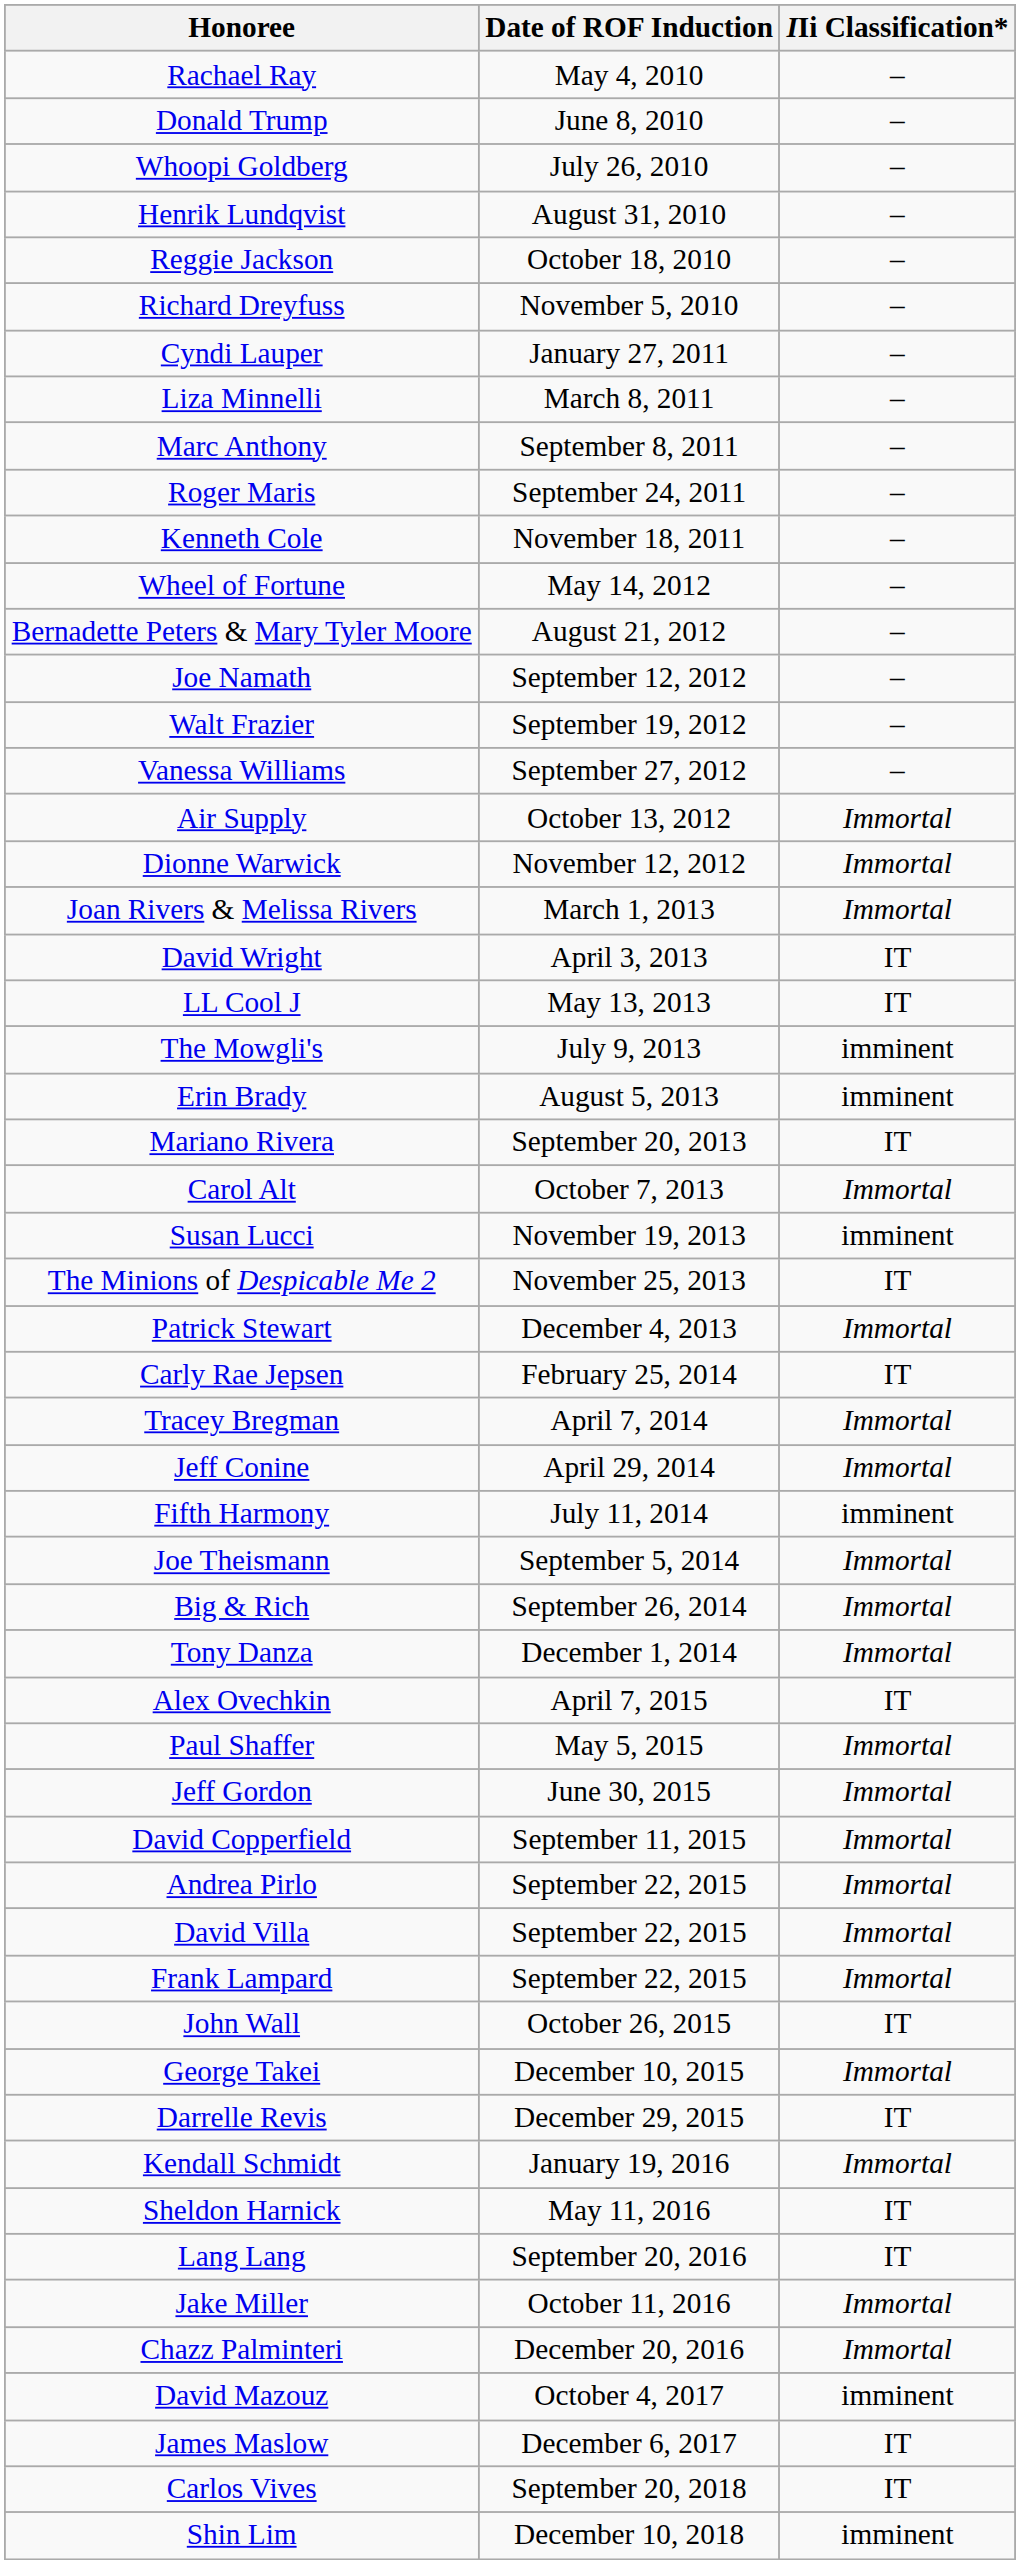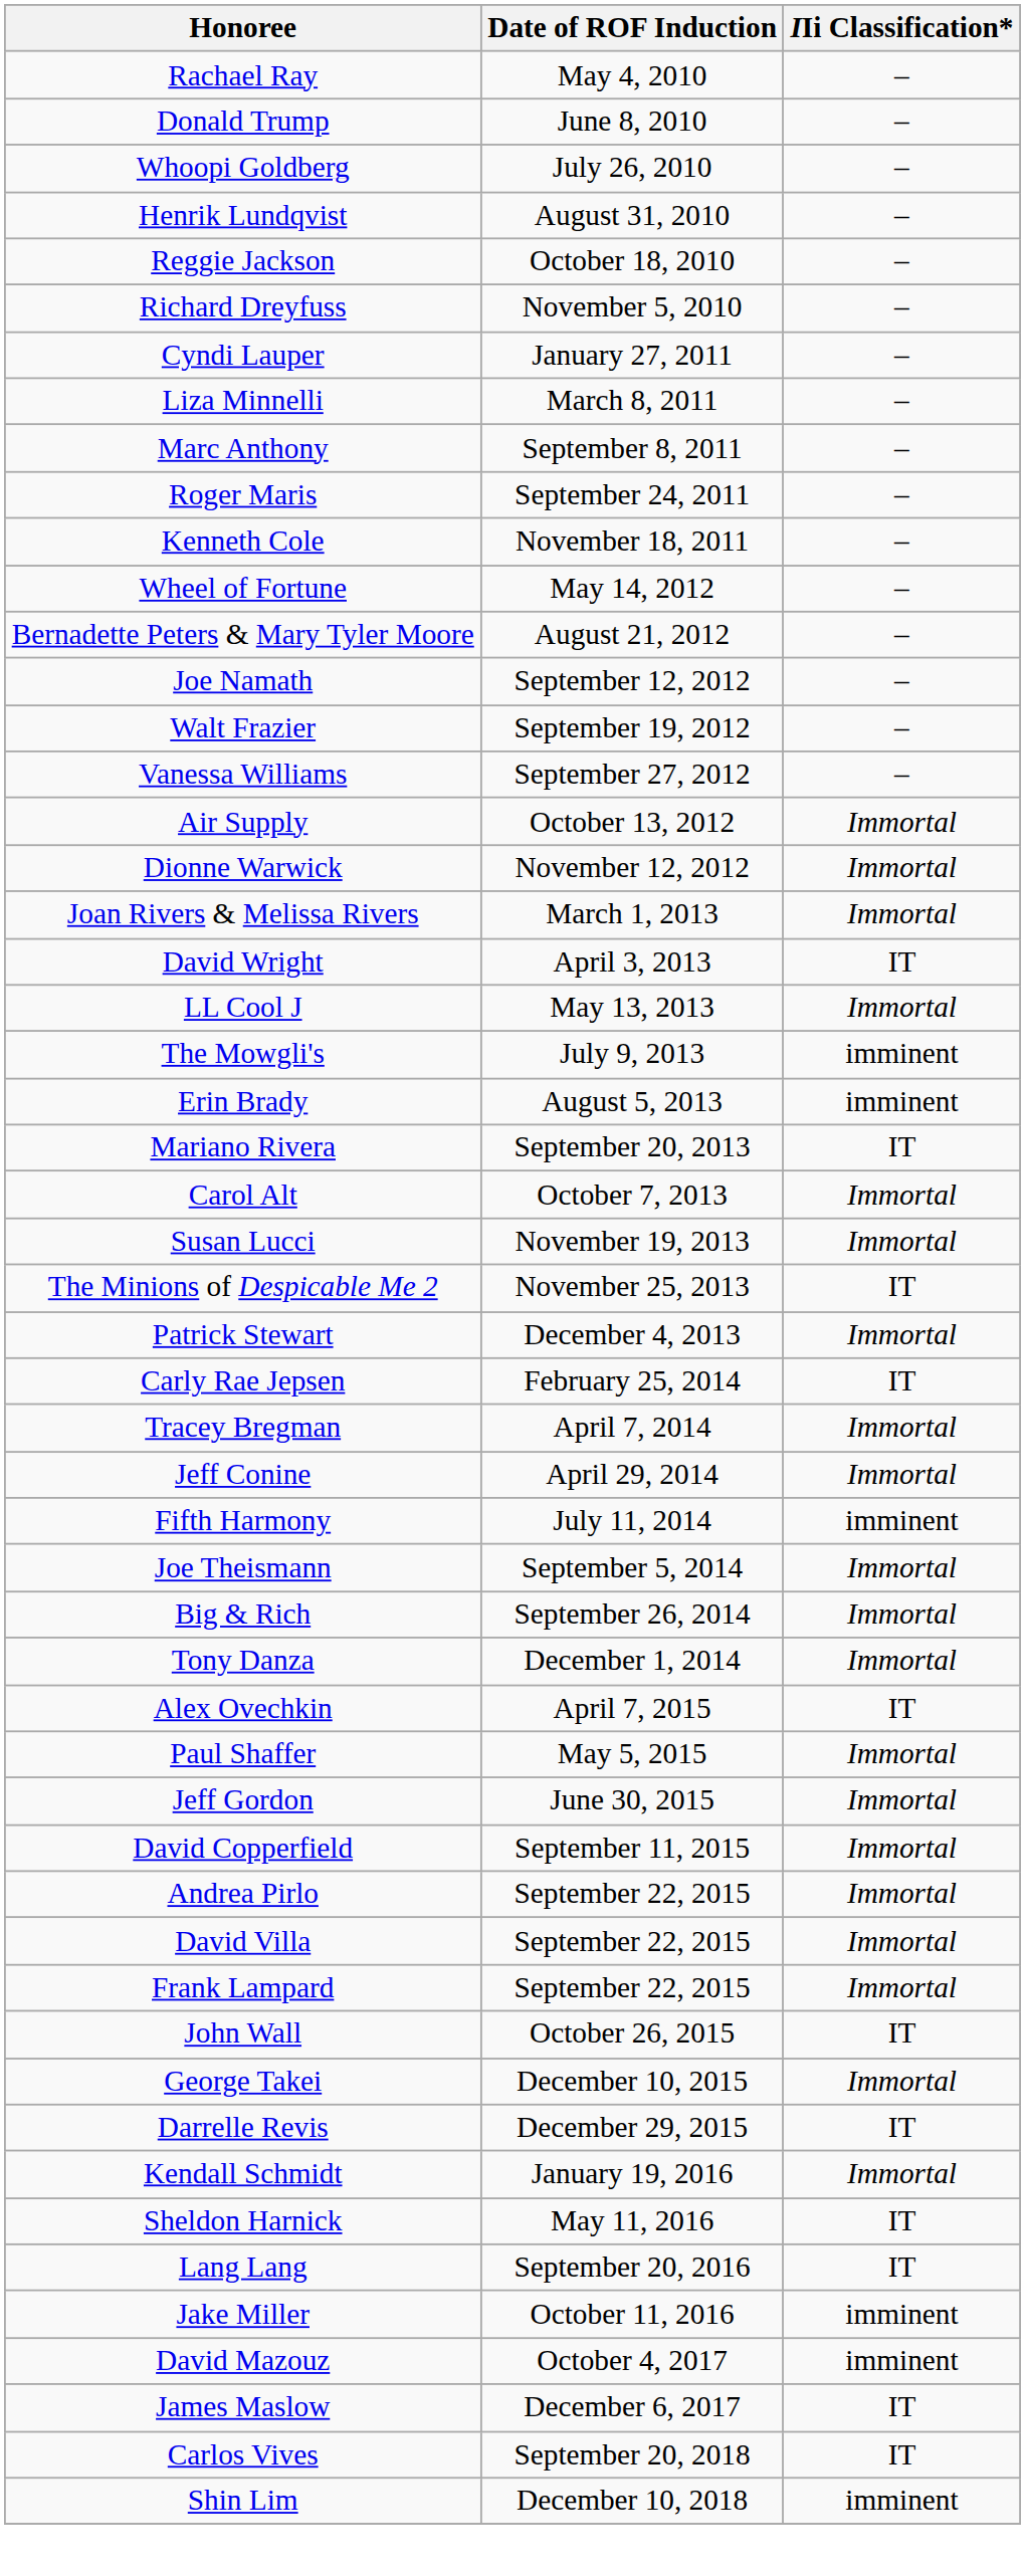 <table class="wikitable sortable" style="text-align:center">
 <tr>
 <th>Honoree</th>
 <th>Date of ROF Induction</th>
 <th><em>I</em>Ii Classification*</th>
 </tr>
 <tr>
 <td><a href='#'>Rachael Ray</a></td>
 <td>May 4, 2010</td>
 <td>–</td>
 </tr>
 <tr>
 <td><a href='#'>Donald Trump</a></td>
 <td>June 8, 2010</td>
 <td>–</td>
 </tr>
 <tr>
 <td><a href='#'>Whoopi Goldberg</a></td>
 <td>July 26, 2010</td>
 <td>–</td>
 </tr>
 <tr>
 <td><a href='#'>Henrik Lundqvist</a></td>
 <td>August 31, 2010</td>
 <td>–</td>
 </tr>
 <tr>
 <td><a href='#'>Reggie Jackson</a></td>
 <td>October 18, 2010</td>
 <td>–</td>
 </tr>
 <tr>
 <td><a href='#'>Richard Dreyfuss</a></td>
 <td>November 5, 2010</td>
 <td>–</td>
 </tr>
 <tr>
 <td><a href='#'>Cyndi Lauper</a></td>
 <td>January 27, 2011</td>
 <td>–</td>
 </tr>
 <tr>
 <td><a href='#'>Liza Minnelli</a></td>
 <td>March 8, 2011</td>
 <td>–</td>
 </tr>
 <tr>
 <td><a href='#'>Marc Anthony</a></td>
 <td>September 8, 2011</td>
 <td>–</td>
 </tr>
 <tr>
 <td><a href='#'>Roger Maris</a></td>
 <td>September 24, 2011</td>
 <td>–</td>
 </tr>
 <tr>
 <td><a href='#'>Kenneth Cole</a></td>
 <td>November 18, 2011</td>
 <td>–</td>
 </tr>
 <tr>
 <td><a href='#'>Wheel of Fortune</a></td>
 <td>May 14, 2012</td>
 <td>–</td>
 </tr>
 <tr>
 <td><a href='#'>Bernadette Peters</a> & <a href='#'>Mary Tyler Moore</a></td>
 <td>August 21, 2012</td>
 <td>–</td>
 </tr>
 <tr>
 <td><a href='#'>Joe Namath</a></td>
 <td>September 12, 2012</td>
 <td>–</td>
 </tr>
 <tr>
 <td><a href='#'>Walt Frazier</a></td>
 <td>September 19, 2012</td>
 <td>–</td>
 </tr>
 <tr>
 <td><a href='#'>Vanessa Williams</a></td>
 <td>September 27, 2012</td>
 <td>–</td>
 </tr>
 <tr>
 <td><a href='#'>Air Supply</a></td>
 <td>October 13, 2012</td>
 <td><em>Immortal</em></td>
 </tr>
 <tr>
 <td><a href='#'>Dionne Warwick</a></td>
 <td>November 12, 2012</td>
 <td><em>Immortal</em></td>
 </tr>
 <tr>
 <td><a href='#'>Joan Rivers</a> & <a href='#'>Melissa Rivers</a></td>
 <td>March 1, 2013</td>
 <td><em>Immortal</em></td>
 </tr>
 <tr>
 <td><a href='#'>David Wright</a></td>
 <td>April 3, 2013</td>
 <td>IT</td>
 </tr>
 <tr>
 <td><a href='#'>LL Cool J</a></td>
 <td>May 13, 2013</td>
-<td>IT</td>
+<td><em>Immortal</em></td>
 </tr>
 <tr>
 <td><a href='#'>The Mowgli's</a></td>
 <td>July 9, 2013</td>
 <td>imminent</td>
 </tr>
 <tr>
 <td><a href='#'>Erin Brady</a></td>
 <td>August 5, 2013</td>
 <td>imminent</td>
 </tr>
 <tr>
 <td><a href='#'>Mariano Rivera</a></td>
 <td>September 20, 2013</td>
 <td>IT</td>
 </tr>
 <tr>
 <td><a href='#'>Carol Alt</a></td>
 <td>October 7, 2013</td>
 <td><em>Immortal</em></td>
 </tr>
 <tr>
 <td><a href='#'>Susan Lucci</a></td>
 <td>November 19, 2013</td>
-<td>imminent</td>
+<td><em>Immortal</em></td>
 </tr>
 <tr>
 <td><a href='#'>The Minions</a> of <em><a href='#'>Despicable Me 2</a></em></td>
 <td>November 25, 2013</td>
 <td>IT</td>
 </tr>
 <tr>
 <td><a href='#'>Patrick Stewart</a></td>
 <td>December 4, 2013</td>
 <td><em>Immortal</em></td>
 </tr>
 <tr>
 <td><a href='#'>Carly Rae Jepsen</a></td>
 <td>February 25, 2014</td>
 <td>IT</td>
 </tr>
 <tr>
 <td><a href='#'>Tracey Bregman</a></td>
 <td>April 7, 2014</td>
 <td><em>Immortal</em></td>
 </tr>
 <tr>
 <td><a href='#'>Jeff Conine</a></td>
 <td>April 29, 2014</td>
 <td><em>Immortal</em></td>
 </tr>
 <tr>
 <td><a href='#'>Fifth Harmony</a></td>
 <td>July 11, 2014</td>
 <td>imminent</td>
 </tr>
 <tr>
 <td><a href='#'>Joe Theismann</a></td>
 <td>September 5, 2014</td>
 <td><em>Immortal</em></td>
 </tr>
 <tr>
 <td><a href='#'>Big & Rich</a></td>
 <td>September 26, 2014</td>
 <td><em>Immortal</em></td>
 </tr>
 <tr>
 <td><a href='#'>Tony Danza</a></td>
 <td>December 1, 2014</td>
 <td><em>Immortal</em></td>
 </tr>
 <tr>
 <td><a href='#'>Alex Ovechkin</a></td>
 <td>April 7, 2015</td>
 <td>IT</td>
 </tr>
 <tr>
 <td><a href='#'>Paul Shaffer</a></td>
 <td>May 5, 2015</td>
 <td><em>Immortal</em></td>
 </tr>
 <tr>
 <td><a href='#'>Jeff Gordon</a></td>
 <td>June 30, 2015</td>
 <td><em>Immortal</em></td>
 </tr>
 <tr>
 <td><a href='#'>David Copperfield</a></td>
 <td>September 11, 2015</td>
 <td><em>Immortal</em></td>
 </tr>
 <tr>
 <td><a href='#'>Andrea Pirlo</a></td>
 <td>September 22, 2015</td>
 <td><em>Immortal</em></td>
 </tr>
 <tr>
 <td><a href='#'>David Villa</a></td>
 <td>September 22, 2015</td>
 <td><em>Immortal</em></td>
 </tr>
 <tr>
 <td><a href='#'>Frank Lampard</a></td>
 <td>September 22, 2015</td>
 <td><em>Immortal</em></td>
 </tr>
 <tr>
 <td><a href='#'>John Wall</a></td>
 <td>October 26, 2015</td>
 <td>IT</td>
 </tr>
 <tr>
 <td><a href='#'>George Takei</a></td>
 <td>December 10, 2015</td>
 <td><em>Immortal</em></td>
 </tr>
 <tr>
 <td><a href='#'>Darrelle Revis</a></td>
 <td>December 29, 2015</td>
 <td>IT</td>
 </tr>
 <tr>
 <td><a href='#'>Kendall Schmidt</a></td>
 <td>January 19, 2016</td>
 <td><em>Immortal</em></td>
 </tr>
 <tr>
 <td><a href='#'>Sheldon Harnick</a></td>
 <td>May 11, 2016</td>
 <td>IT</td>
 </tr>
 <tr>
 <td><a href='#'>Lang Lang</a></td>
 <td>September 20, 2016</td>
 <td>IT</td>
 </tr>
 <tr>
 <td><a href='#'>Jake Miller</a></td>
 <td>October 11, 2016</td>
-<td><em>Immortal</em></td>
-</tr>
-<tr>
-<td><a href='#'>Chazz Palminteri</a></td>
-<td>December 20, 2016</td>
-<td><em>Immortal</em></td>
+<td>imminent</td>
 </tr>
 <tr>
 <td><a href='#'>David Mazouz</a></td>
 <td>October 4, 2017</td>
 <td>imminent</td>
 </tr>
 <tr>
 <td><a href='#'>James Maslow</a></td>
 <td>December 6, 2017</td>
 <td>IT</td>
 </tr>
 <tr>
 <td><a href='#'>Carlos Vives</a></td>
 <td>September 20, 2018</td>
 <td>IT</td>
 </tr>
 <tr>
 <td><a href='#'>Shin Lim</a></td>
 <td>December 10, 2018</td>
 <td>imminent</td>
 </tr>
 <tr>
 </tr>
 </table>
